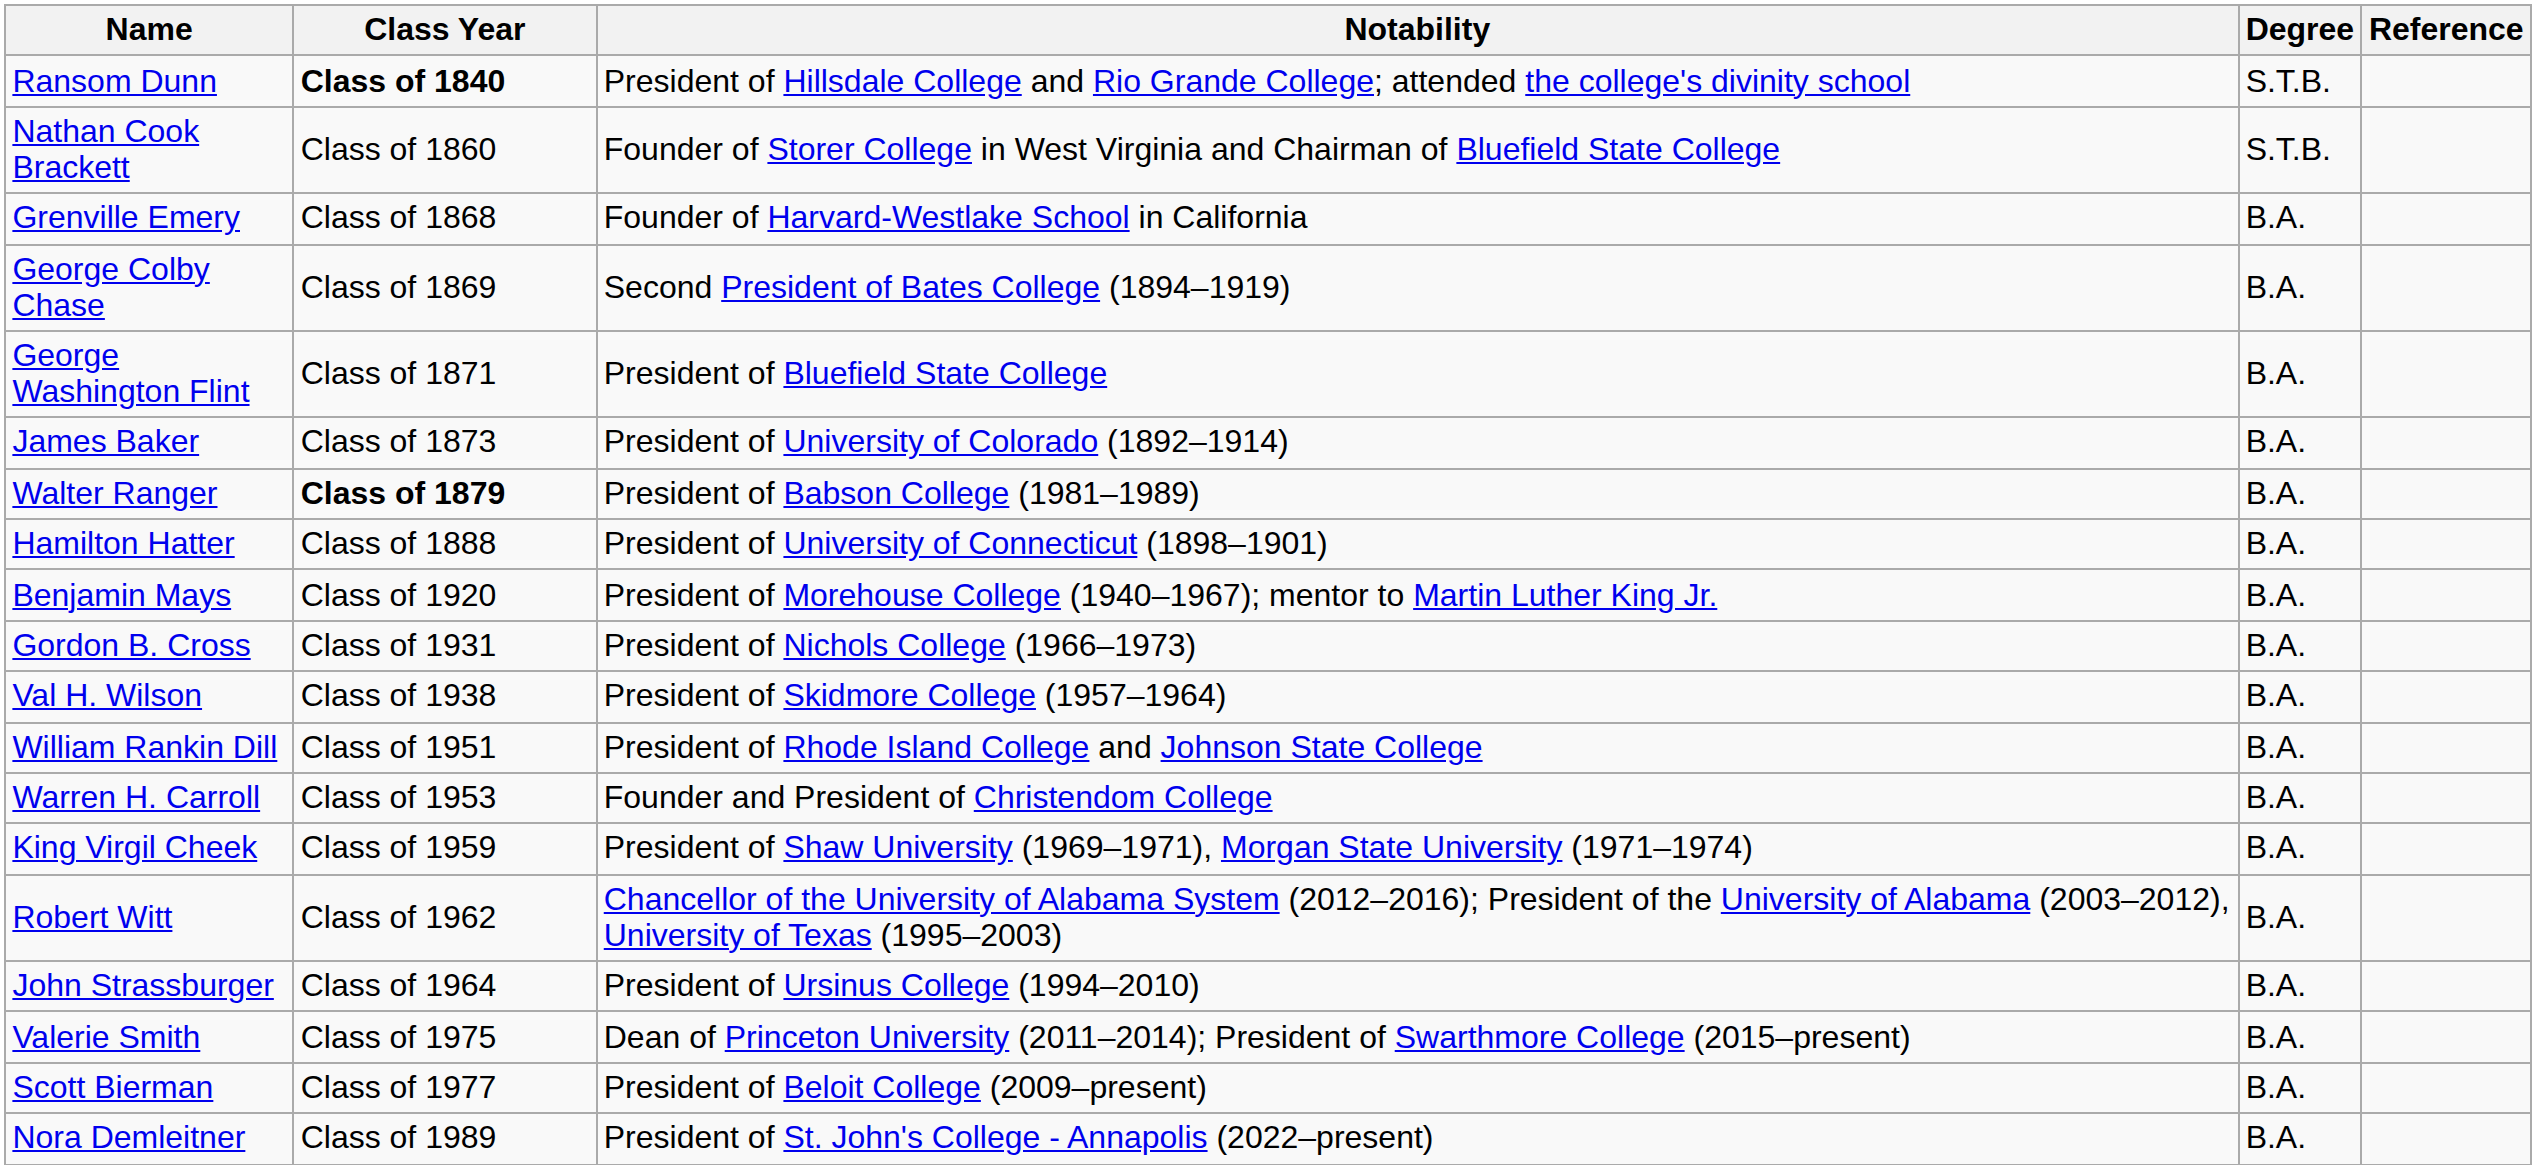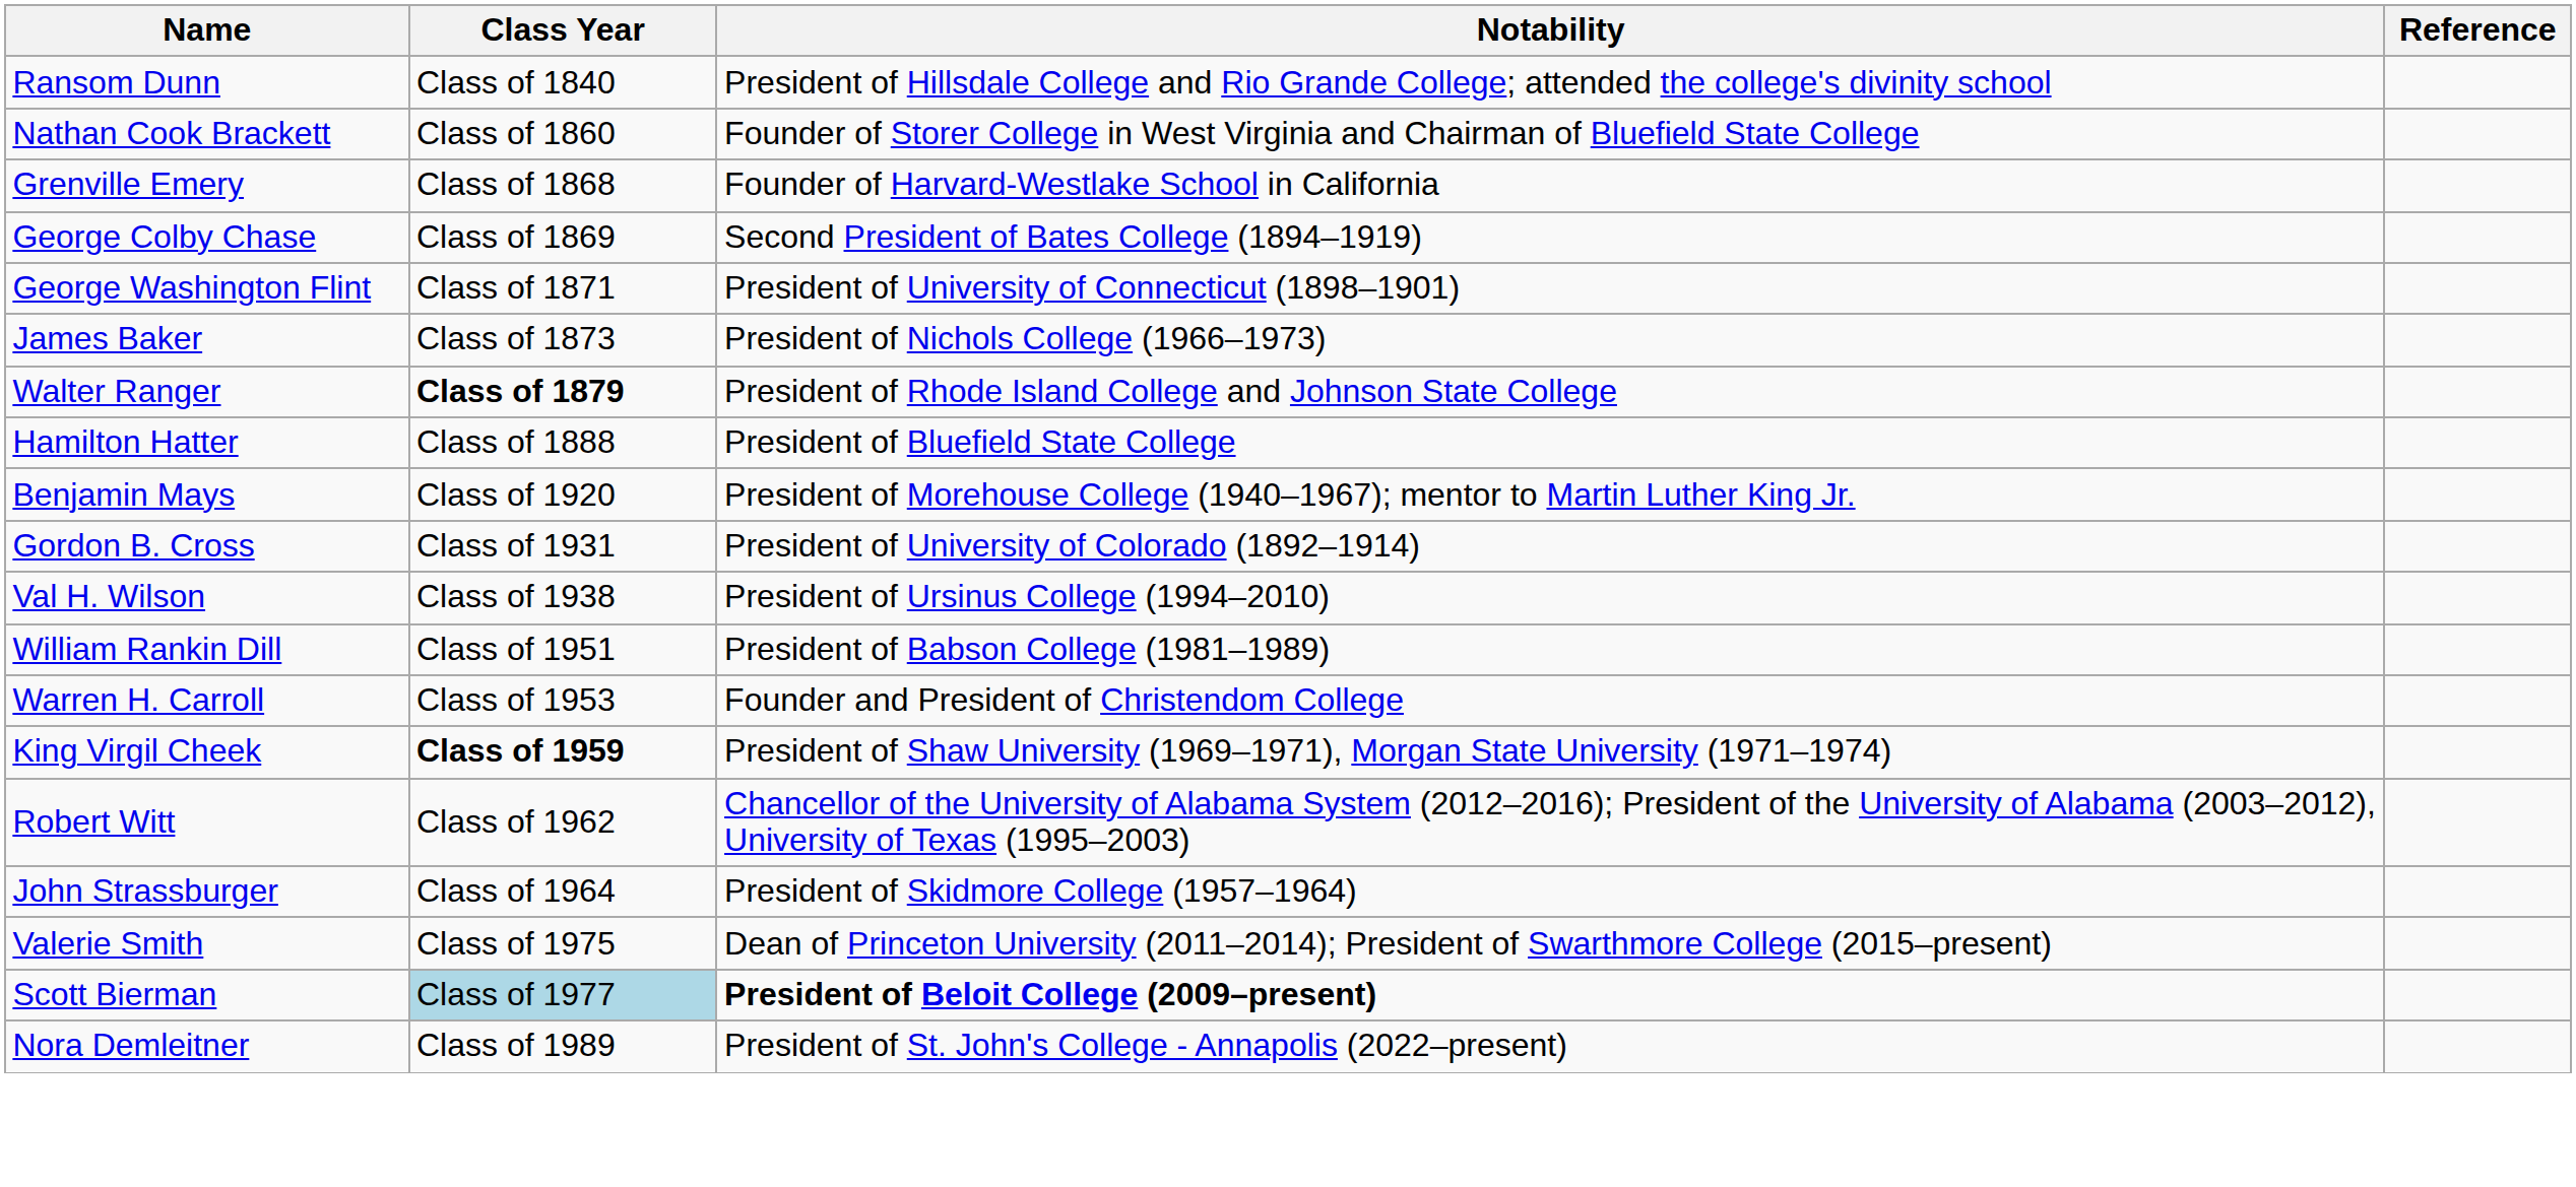 <table class="wikitable" style="width:100%">
 <tr>
 <th style="width:*;">Name</th>
 <th style="width:12%;">Class Year</th>
 <th class="unsortable" style="width:65%;">Notability</th>
-<th>Degree</th>
 <th>Reference</th>
 </tr>
 <tr>
 <td><a href='#'>Ransom Dunn</a></td>
-<td><strong>Class of 1840</strong></td>
+<td>Class of 1840</td>
 <td>President of <a href='#'>Hillsdale College</a> and <a href='#'>Rio Grande College</a>; attended <a href='#'>the college's divinity school</a></td>
-<td>S.T.B.</td>
 <td></td>
 </tr>
 <tr>
 <td><a href='#'>Nathan Cook Brackett</a></td>
 <td>Class of 1860</td>
 <td>Founder of <a href='#'>Storer College</a> in West Virginia and Chairman of <a href='#'>Bluefield State College</a></td>
-<td>S.T.B.</td>
 <td></td>
 </tr>
 <tr>
 <td><a href='#'>Grenville Emery</a></td>
 <td>Class of 1868</td>
 <td>Founder of <a href='#'>Harvard-Westlake School</a> in California</td>
-<td>B.A.</td>
 <td></td>
 </tr>
 <tr>
 <td><a href='#'>George Colby Chase</a></td>
 <td>Class of 1869</td>
 <td>Second <a href='#'>President of Bates College</a> (1894–1919)</td>
-<td>B.A.</td>
 <td></td>
 </tr>
 <tr>
 <td><a href='#'>George Washington Flint</a></td>
 <td>Class of 1871</td>
-<td>President of <a href='#'>Bluefield State College</a></td>
-<td>B.A.</td>
+<td>President of <a href='#'>University of Connecticut</a> (1898–1901)</td>
 <td></td>
 </tr>
 <tr>
 <td><a href='#'>James Baker</a></td>
 <td>Class of 1873</td>
-<td>President of <a href='#'>University of Colorado</a> (1892–1914)</td>
-<td>B.A.</td>
+<td>President of <a href='#'>Nichols College</a> (1966–1973)</td>
 <td></td>
 </tr>
 <tr>
 <td><a href='#'>Walter Ranger</a></td>
 <td><strong>Class of 1879</strong></td>
-<td>President of <a href='#'>Babson College</a> (1981–1989)</td>
-<td>B.A.</td>
+<td>President of <a href='#'>Rhode Island College</a> and <a href='#'>Johnson State College</a></td>
 <td></td>
 </tr>
 <tr>
 <td><a href='#'>Hamilton Hatter</a></td>
 <td>Class of 1888</td>
-<td>President of <a href='#'>University of Connecticut</a> (1898–1901)</td>
-<td>B.A.</td>
+<td>President of <a href='#'>Bluefield State College</a></td>
 <td></td>
 </tr>
 <tr>
 <td><a href='#'>Benjamin Mays</a></td>
 <td>Class of 1920</td>
 <td>President of <a href='#'>Morehouse College</a> (1940–1967); mentor to <a href='#'>Martin Luther King Jr.</a></td>
-<td>B.A.</td>
 <td></td>
 </tr>
 <tr>
 <td><a href='#'>Gordon B. Cross</a></td>
 <td>Class of 1931</td>
-<td>President of <a href='#'>Nichols College</a> (1966–1973)</td>
-<td>B.A.</td>
+<td>President of <a href='#'>University of Colorado</a> (1892–1914)</td>
 <td></td>
 </tr>
 <tr>
 <td><a href='#'>Val H. Wilson</a></td>
 <td>Class of 1938</td>
-<td>President of <a href='#'>Skidmore College</a> (1957–1964)</td>
-<td>B.A.</td>
+<td>President of <a href='#'>Ursinus College</a> (1994–2010)</td>
 <td></td>
 </tr>
 <tr>
 <td><a href='#'>William Rankin Dill</a></td>
 <td>Class of 1951</td>
-<td>President of <a href='#'>Rhode Island College</a> and <a href='#'>Johnson State College</a></td>
-<td>B.A.</td>
+<td>President of <a href='#'>Babson College</a> (1981–1989)</td>
 <td></td>
 </tr>
 <tr>
 <td><a href='#'>Warren H. Carroll</a></td>
 <td>Class of 1953</td>
 <td>Founder and President of <a href='#'>Christendom College</a></td>
-<td>B.A.</td>
 <td></td>
 </tr>
 <tr>
 <td><a href='#'>King Virgil Cheek</a></td>
-<td>Class of 1959</td>
+<td><strong>Class of 1959</strong></td>
 <td>President of <a href='#'>Shaw University</a> (1969–1971), <a href='#'>Morgan State University</a> (1971–1974)</td>
-<td>B.A.</td>
 <td></td>
 </tr>
 <tr>
 <td><a href='#'>Robert Witt</a></td>
 <td>Class of 1962</td>
 <td><a href='#'>Chancellor of the University of Alabama System</a> (2012–2016); President of the <a href='#'>University of Alabama</a> (2003–2012), <a href='#'>University of Texas</a> (1995–2003)</td>
-<td>B.A.</td>
 <td></td>
 </tr>
 <tr>
 <td><a href='#'>John Strassburger</a></td>
 <td>Class of 1964</td>
-<td>President of <a href='#'>Ursinus College</a> (1994–2010)</td>
-<td>B.A.</td>
+<td>President of <a href='#'>Skidmore College</a> (1957–1964)</td>
 <td></td>
 </tr>
 <tr>
 <td><a href='#'>Valerie Smith</a></td>
 <td>Class of 1975</td>
 <td>Dean of <a href='#'>Princeton University</a> (2011–2014); President of <a href='#'>Swarthmore College</a> (2015–present)</td>
-<td>B.A.</td>
 <td></td>
 </tr>
 <tr>
 <td><a href='#'>Scott Bierman</a></td>
-<td>Class of 1977</td>
-<td>President of <a href='#'>Beloit College</a> (2009–present)</td>
-<td>B.A.</td>
+<td style="background: lightblue;">Class of 1977</td>
+<td><strong>President of <a href='#'>Beloit College</a> (2009–present)</strong></td>
 <td></td>
 </tr>
 <tr>
 <td><a href='#'>Nora Demleitner</a></td>
 <td>Class of 1989</td>
 <td>President of <a href='#'>St. John's College - Annapolis</a> (2022–present)</td>
-<td>B.A.</td>
 <td></td>
 </tr>
 </table>
